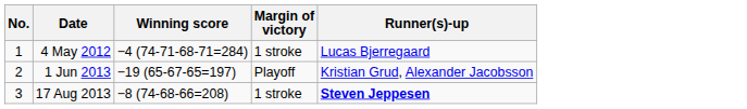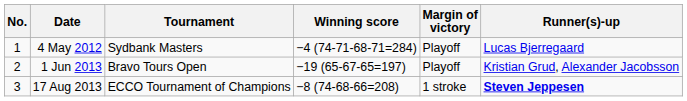 <table class="wikitable" style="font-size:95%;">
 <tr>
 <th>No.</th>
 <th>Date</th>
+<th>Tournament</th>
 <th>Winning score</th>
 <th>Margin of<br>victory</th>
 <th>Runner(s)-up</th>
 </tr>
 <tr>
 <td align=center>1</td>
 <td align=right>4 May <a href='#'>2012</a></td>
+<td>Sydbank Masters</td>
 <td>−4 (74-71-68-71=284)</td>
-<td>1 stroke</td>
+<td>Playoff</td>
 <td> <a href='#'>Lucas Bjerregaard</a></td>
 </tr>
 <tr>
 <td align=center>2</td>
 <td align=right>1 Jun <a href='#'>2013</a></td>
+<td>Bravo Tours Open</td>
 <td>−19 (65-67-65=197)</td>
 <td>Playoff</td>
 <td> <a href='#'>Kristian Grud</a>,  <a href='#'>Alexander Jacobsson</a></td>
 </tr>
 <tr>
 <td align=center>3</td>
 <td align=right>17 Aug 2013</td>
+<td>ECCO Tournament of Champions</td>
 <td>−8 (74-68-66=208)</td>
 <td>1 stroke</td>
 <td><strong> <a href='#'>Steven Jeppesen</a></strong></td>
 </tr>
 </table>
